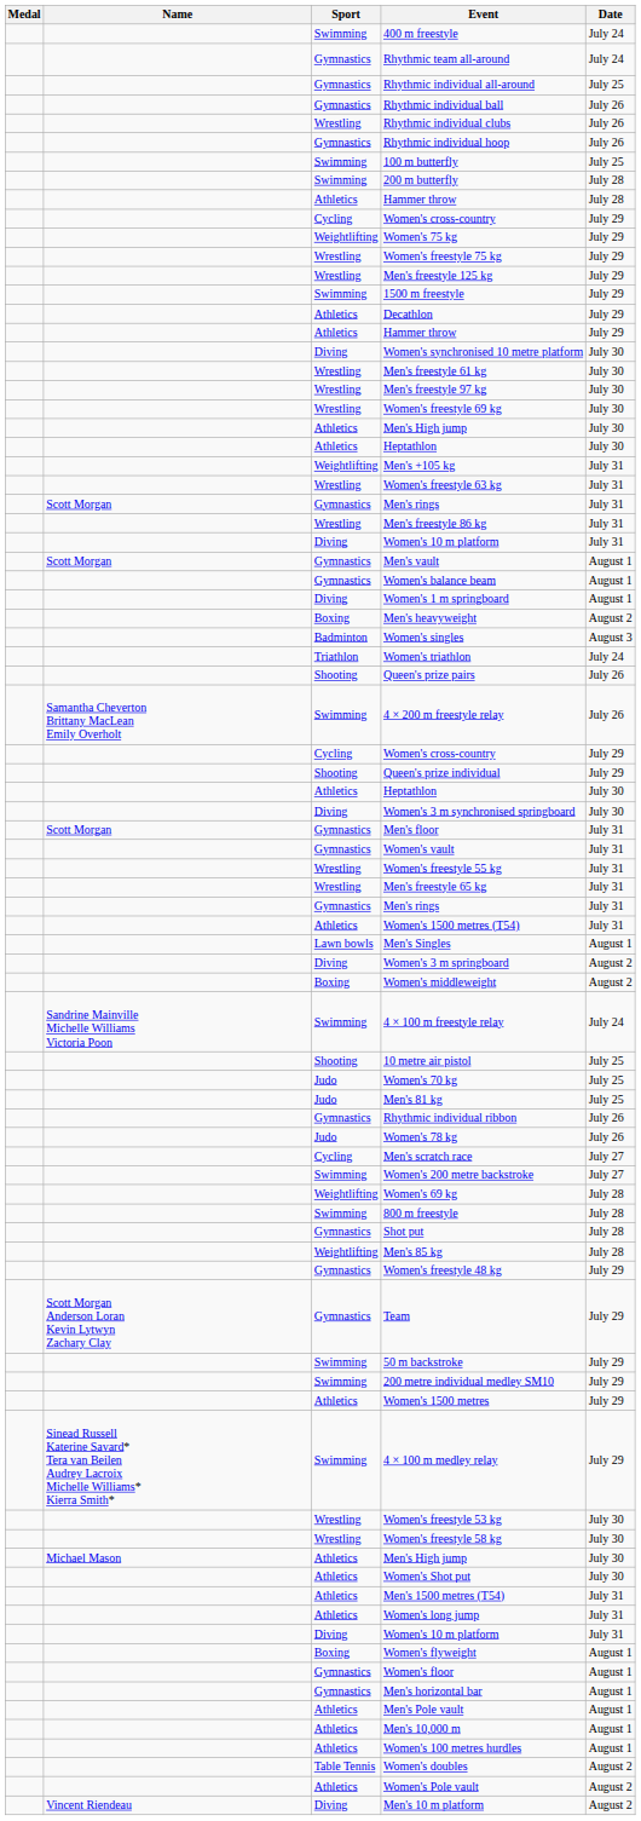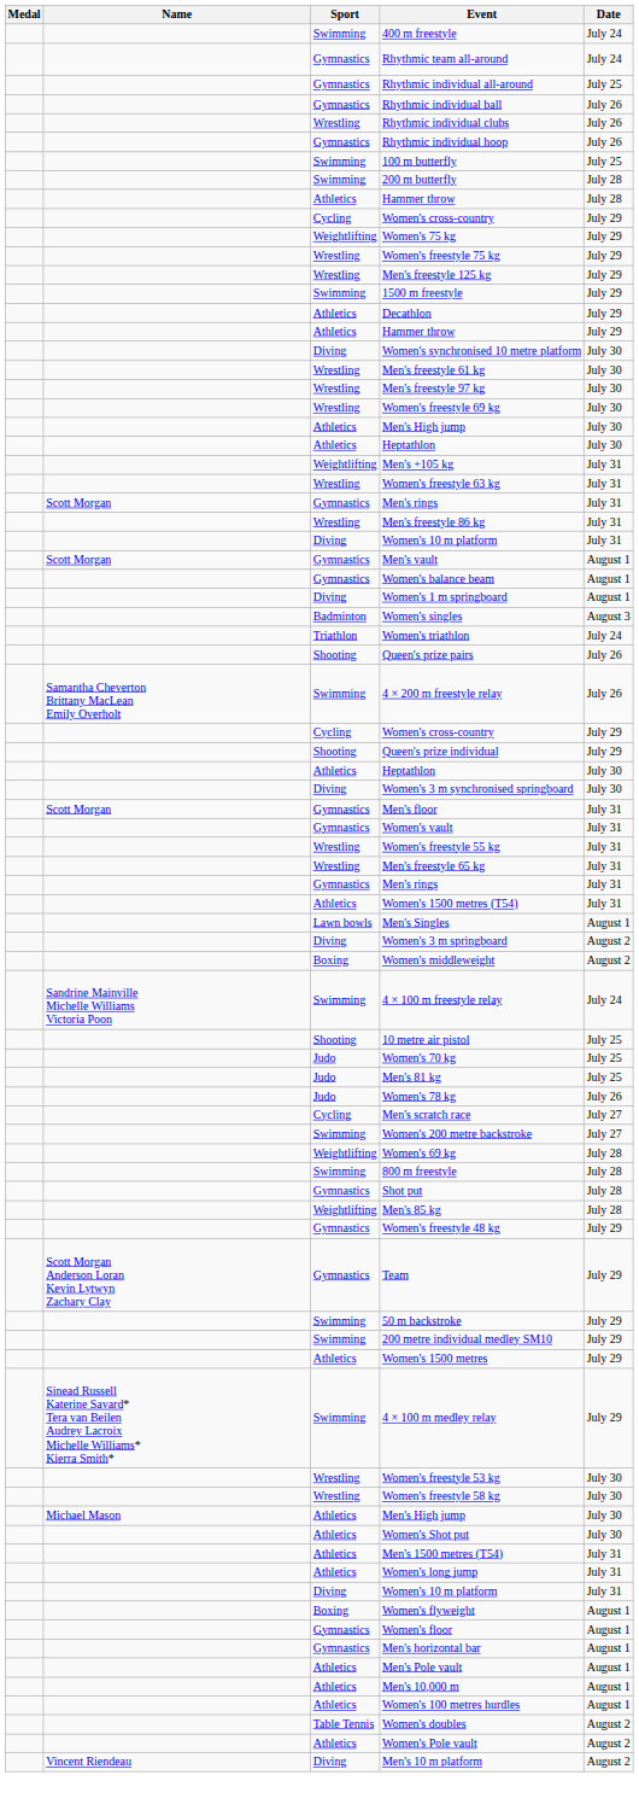 <table class="wikitable sortable">
 <tr>
 <th>Medal</th>
 <th style="width:350px;">Name</th>
 <th>Sport</th>
 <th>Event</th>
 <th>Date</th>
 </tr>
 <tr>
 <td></td>
 <td></td>
 <td><a href='#'>Swimming</a></td>
 <td><a href='#'>400 m freestyle</a></td>
 <td>July 24</td>
 </tr>
 <tr>
 <td></td>
 <td><br><br></td>
 <td><a href='#'>Gymnastics</a></td>
 <td><a href='#'>Rhythmic team all-around</a></td>
 <td>July 24</td>
 </tr>
 <tr>
 <td></td>
 <td></td>
 <td><a href='#'>Gymnastics</a></td>
 <td><a href='#'>Rhythmic individual all-around</a></td>
 <td>July 25</td>
 </tr>
 <tr>
 <td></td>
 <td></td>
 <td><a href='#'>Gymnastics</a></td>
 <td><a href='#'>Rhythmic individual ball</a></td>
 <td>July 26</td>
 </tr>
 <tr>
 <td></td>
 <td></td>
 <td><a href='#'>Wrestling</a></td>
 <td><a href='#'>Rhythmic individual clubs</a></td>
 <td>July 26</td>
 </tr>
 <tr>
 <td></td>
 <td></td>
 <td><a href='#'>Gymnastics</a></td>
 <td><a href='#'>Rhythmic individual hoop</a></td>
 <td>July 26</td>
 </tr>
 <tr>
 <td></td>
 <td></td>
 <td><a href='#'>Swimming</a></td>
 <td><a href='#'>100 m butterfly</a></td>
 <td>July 25</td>
 </tr>
 <tr>
 <td></td>
 <td></td>
 <td><a href='#'>Swimming</a></td>
 <td><a href='#'>200 m butterfly</a></td>
 <td>July 28</td>
 </tr>
 <tr>
 <td></td>
 <td></td>
 <td><a href='#'>Athletics</a></td>
 <td><a href='#'>Hammer throw</a></td>
 <td>July 28</td>
 </tr>
 <tr>
 <td></td>
 <td></td>
 <td><a href='#'>Cycling</a></td>
 <td><a href='#'>Women's cross-country</a></td>
 <td>July 29</td>
 </tr>
 <tr>
 <td></td>
 <td></td>
 <td><a href='#'>Weightlifting</a></td>
 <td><a href='#'>Women's 75 kg</a></td>
 <td>July 29</td>
 </tr>
 <tr>
 <td></td>
 <td></td>
 <td><a href='#'>Wrestling</a></td>
 <td><a href='#'>Women's freestyle 75 kg</a></td>
 <td>July 29</td>
 </tr>
 <tr>
 <td></td>
 <td></td>
 <td><a href='#'>Wrestling</a></td>
 <td><a href='#'>Men's freestyle 125 kg</a></td>
 <td>July 29</td>
 </tr>
 <tr>
 <td></td>
 <td></td>
 <td><a href='#'>Swimming</a></td>
 <td><a href='#'>1500 m freestyle</a></td>
 <td>July 29</td>
 </tr>
 <tr>
 <td></td>
 <td></td>
 <td><a href='#'>Athletics</a></td>
 <td><a href='#'>Decathlon</a></td>
 <td>July 29</td>
 </tr>
 <tr>
 <td></td>
 <td></td>
 <td><a href='#'>Athletics</a></td>
 <td><a href='#'>Hammer throw</a></td>
 <td>July 29</td>
 </tr>
 <tr>
 <td></td>
 <td><br></td>
 <td><a href='#'>Diving</a></td>
 <td><a href='#'>Women's synchronised 10 metre platform</a></td>
 <td>July 30</td>
 </tr>
 <tr>
 <td></td>
 <td></td>
 <td><a href='#'>Wrestling</a></td>
 <td><a href='#'>Men's freestyle 61 kg</a></td>
 <td>July 30</td>
 </tr>
 <tr>
 <td></td>
 <td></td>
 <td><a href='#'>Wrestling</a></td>
 <td><a href='#'>Men's freestyle 97 kg</a></td>
 <td>July 30</td>
 </tr>
 <tr>
 <td></td>
 <td></td>
 <td><a href='#'>Wrestling</a></td>
 <td><a href='#'>Women's freestyle 69 kg</a></td>
 <td>July 30</td>
 </tr>
 <tr>
 <td></td>
 <td></td>
 <td><a href='#'>Athletics</a></td>
 <td><a href='#'>Men's High jump</a></td>
 <td>July 30</td>
 </tr>
 <tr>
 <td></td>
 <td></td>
 <td><a href='#'>Athletics</a></td>
 <td><a href='#'>Heptathlon</a></td>
 <td>July 30</td>
 </tr>
 <tr>
 <td></td>
 <td></td>
 <td><a href='#'>Weightlifting</a></td>
 <td><a href='#'>Men's +105 kg</a></td>
 <td>July 31</td>
 </tr>
 <tr>
 <td></td>
 <td></td>
 <td><a href='#'>Wrestling</a></td>
 <td><a href='#'>Women's freestyle 63 kg</a></td>
 <td>July 31</td>
 </tr>
 <tr>
 <td></td>
 <td><a href='#'>Scott Morgan</a></td>
 <td><a href='#'>Gymnastics</a></td>
 <td><a href='#'>Men's rings</a></td>
 <td>July 31</td>
 </tr>
 <tr>
 <td></td>
 <td></td>
 <td><a href='#'>Wrestling</a></td>
 <td><a href='#'>Men's freestyle 86 kg</a></td>
 <td>July 31</td>
 </tr>
 <tr>
 <td></td>
 <td></td>
 <td><a href='#'>Diving</a></td>
 <td><a href='#'>Women's 10 m platform</a></td>
 <td>July 31</td>
 </tr>
 <tr>
 <td></td>
 <td><a href='#'>Scott Morgan</a></td>
 <td><a href='#'>Gymnastics</a></td>
 <td><a href='#'>Men's vault</a></td>
 <td>August 1</td>
 </tr>
 <tr>
 <td></td>
 <td></td>
 <td><a href='#'>Gymnastics</a></td>
 <td><a href='#'>Women's balance beam</a></td>
 <td>August 1</td>
 </tr>
 <tr>
 <td></td>
 <td></td>
 <td><a href='#'>Diving</a></td>
 <td><a href='#'>Women's 1 m springboard</a></td>
 <td>August 1</td>
 </tr>
 <tr>
 <td></td>
 <td></td>
-<td><a href='#'>Boxing</a></td>
-<td><a href='#'>Men's heavyweight</a></td>
-<td>August 2</td>
-</tr>
-<tr>
-<td></td>
-<td></td>
 <td><a href='#'>Badminton</a></td>
 <td><a href='#'>Women's singles</a></td>
 <td>August 3</td>
 </tr>
 <tr>
 <td></td>
 <td></td>
 <td><a href='#'>Triathlon</a></td>
 <td><a href='#'>Women's triathlon</a></td>
 <td>July 24</td>
 </tr>
 <tr>
 <td></td>
 <td><br></td>
 <td><a href='#'>Shooting</a></td>
 <td><a href='#'>Queen's prize pairs</a></td>
 <td>July 26</td>
 </tr>
 <tr>
 <td></td>
 <td><br><a href='#'>Samantha Cheverton</a><br><a href='#'>Brittany MacLean</a><br><a href='#'>Emily Overholt</a></td>
 <td><a href='#'>Swimming</a></td>
 <td><a href='#'>4 × 200 m freestyle relay</a></td>
 <td>July 26</td>
 </tr>
 <tr>
 <td></td>
 <td></td>
 <td><a href='#'>Cycling</a></td>
 <td><a href='#'>Women's cross-country</a></td>
 <td>July 29</td>
 </tr>
 <tr>
 <td></td>
 <td></td>
 <td><a href='#'>Shooting</a></td>
 <td><a href='#'>Queen's prize individual</a></td>
 <td>July 29</td>
 </tr>
 <tr>
 <td></td>
 <td></td>
 <td><a href='#'>Athletics</a></td>
 <td><a href='#'>Heptathlon</a></td>
 <td>July 30</td>
 </tr>
 <tr>
 <td></td>
 <td><br></td>
 <td><a href='#'>Diving</a></td>
 <td><a href='#'>Women's 3 m synchronised springboard</a></td>
 <td>July 30</td>
 </tr>
 <tr>
 <td></td>
 <td><a href='#'>Scott Morgan</a></td>
 <td><a href='#'>Gymnastics</a></td>
 <td><a href='#'>Men's floor</a></td>
 <td>July 31</td>
 </tr>
 <tr>
 <td></td>
 <td></td>
 <td><a href='#'>Gymnastics</a></td>
 <td><a href='#'>Women's vault</a></td>
 <td>July 31</td>
 </tr>
 <tr>
 <td></td>
 <td></td>
 <td><a href='#'>Wrestling</a></td>
 <td><a href='#'>Women's freestyle 55 kg</a></td>
 <td>July 31</td>
 </tr>
 <tr>
 <td></td>
 <td></td>
 <td><a href='#'>Wrestling</a></td>
 <td><a href='#'>Men's freestyle 65 kg</a></td>
 <td>July 31</td>
 </tr>
 <tr>
 <td></td>
 <td></td>
 <td><a href='#'>Gymnastics</a></td>
 <td><a href='#'>Men's rings</a></td>
 <td>July 31</td>
 </tr>
 <tr>
 <td></td>
 <td></td>
 <td><a href='#'>Athletics</a></td>
 <td><a href='#'>Women's 1500 metres (T54)</a></td>
 <td>July 31</td>
 </tr>
 <tr>
 <td></td>
 <td></td>
 <td><a href='#'>Lawn bowls</a></td>
 <td><a href='#'>Men's Singles</a></td>
 <td>August 1</td>
 </tr>
 <tr>
 <td></td>
 <td></td>
 <td><a href='#'>Diving</a></td>
 <td><a href='#'>Women's 3 m springboard</a></td>
 <td>August 2</td>
 </tr>
 <tr>
 <td></td>
 <td></td>
 <td><a href='#'>Boxing</a></td>
 <td><a href='#'>Women's middleweight</a></td>
 <td>August 2</td>
 </tr>
 <tr>
 <td></td>
 <td><br><a href='#'>Sandrine Mainville</a><br><a href='#'>Michelle Williams</a><br><a href='#'>Victoria Poon</a></td>
 <td><a href='#'>Swimming</a></td>
 <td><a href='#'>4 × 100 m freestyle relay</a></td>
 <td>July 24</td>
 </tr>
 <tr>
 <td></td>
 <td></td>
 <td><a href='#'>Shooting</a></td>
 <td><a href='#'>10 metre air pistol</a></td>
 <td>July 25</td>
 </tr>
 <tr>
 <td></td>
 <td></td>
 <td><a href='#'>Judo</a></td>
 <td><a href='#'>Women's 70 kg</a></td>
 <td>July 25</td>
 </tr>
 <tr>
 <td></td>
 <td></td>
 <td><a href='#'>Judo</a></td>
 <td><a href='#'>Men's 81 kg</a></td>
 <td>July 25</td>
-</tr>
-<tr>
-<td></td>
-<td></td>
-<td><a href='#'>Gymnastics</a></td>
-<td><a href='#'>Rhythmic individual ribbon</a></td>
-<td>July 26</td>
 </tr>
 <tr>
 <td></td>
 <td></td>
 <td><a href='#'>Judo</a></td>
 <td><a href='#'>Women's 78 kg</a></td>
 <td>July 26</td>
 </tr>
 <tr>
 <td></td>
 <td></td>
 <td><a href='#'>Cycling</a></td>
 <td><a href='#'>Men's scratch race</a></td>
 <td>July 27</td>
 </tr>
 <tr>
 <td></td>
 <td></td>
 <td><a href='#'>Swimming</a></td>
 <td><a href='#'>Women's 200 metre backstroke</a></td>
 <td>July 27</td>
 </tr>
 <tr>
 <td></td>
 <td></td>
 <td><a href='#'>Weightlifting</a></td>
 <td><a href='#'>Women's 69 kg</a></td>
 <td>July 28</td>
 </tr>
 <tr>
 <td></td>
 <td></td>
 <td><a href='#'>Swimming</a></td>
 <td><a href='#'>800 m freestyle</a></td>
 <td>July 28</td>
 </tr>
 <tr>
 <td></td>
 <td></td>
 <td><a href='#'>Gymnastics</a></td>
 <td><a href='#'>Shot put</a></td>
 <td>July 28</td>
 </tr>
 <tr>
 <td></td>
 <td></td>
 <td><a href='#'>Weightlifting</a></td>
 <td><a href='#'>Men's 85 kg</a></td>
 <td>July 28</td>
 </tr>
 <tr>
 <td></td>
 <td></td>
 <td><a href='#'>Gymnastics</a></td>
 <td><a href='#'>Women's freestyle 48 kg</a></td>
 <td>July 29</td>
 </tr>
 <tr>
 <td></td>
 <td><br><a href='#'>Scott Morgan</a><br><a href='#'>Anderson Loran</a><br><a href='#'>Kevin Lytwyn</a><br><a href='#'>Zachary Clay</a></td>
 <td><a href='#'>Gymnastics</a></td>
 <td><a href='#'>Team</a></td>
 <td>July 29</td>
 </tr>
 <tr>
 <td></td>
 <td></td>
 <td><a href='#'>Swimming</a></td>
 <td><a href='#'>50 m backstroke</a></td>
 <td>July 29</td>
 </tr>
 <tr>
 <td></td>
 <td></td>
 <td><a href='#'>Swimming</a></td>
 <td><a href='#'>200 metre individual medley SM10</a></td>
 <td>July 29</td>
 </tr>
 <tr>
 <td></td>
 <td></td>
 <td><a href='#'>Athletics</a></td>
 <td><a href='#'>Women's 1500 metres</a></td>
 <td>July 29</td>
 </tr>
 <tr>
 <td></td>
 <td><br><a href='#'>Sinead Russell</a><br><a href='#'>Katerine Savard</a>*<br><a href='#'>Tera van Beilen</a><br><a href='#'>Audrey Lacroix</a><br><a href='#'>Michelle Williams</a>*<br><a href='#'>Kierra Smith</a>*</td>
 <td><a href='#'>Swimming</a></td>
 <td><a href='#'>4 × 100 m medley relay</a></td>
 <td>July 29</td>
 </tr>
 <tr>
 <td></td>
 <td></td>
 <td><a href='#'>Wrestling</a></td>
 <td><a href='#'>Women's freestyle 53 kg</a></td>
 <td>July 30</td>
 </tr>
 <tr>
 <td></td>
 <td></td>
 <td><a href='#'>Wrestling</a></td>
 <td><a href='#'>Women's freestyle 58 kg</a></td>
 <td>July 30</td>
 </tr>
 <tr>
 <td></td>
 <td><a href='#'>Michael Mason</a></td>
 <td><a href='#'>Athletics</a></td>
 <td><a href='#'>Men's High jump</a></td>
 <td>July 30</td>
 </tr>
 <tr>
 <td></td>
 <td></td>
 <td><a href='#'>Athletics</a></td>
 <td><a href='#'>Women's Shot put</a></td>
 <td>July 30</td>
 </tr>
 <tr>
 <td></td>
 <td></td>
 <td><a href='#'>Athletics</a></td>
 <td><a href='#'>Men's 1500 metres (T54)</a></td>
 <td>July 31</td>
 </tr>
 <tr>
 <td></td>
 <td></td>
 <td><a href='#'>Athletics</a></td>
 <td><a href='#'>Women's long jump</a></td>
 <td>July 31</td>
 </tr>
 <tr>
 <td></td>
 <td></td>
 <td><a href='#'>Diving</a></td>
 <td><a href='#'>Women's 10 m platform</a></td>
 <td>July 31</td>
 </tr>
 <tr>
 <td></td>
 <td></td>
 <td><a href='#'>Boxing</a></td>
 <td><a href='#'>Women's flyweight</a></td>
 <td>August 1</td>
 </tr>
 <tr>
 <td></td>
 <td></td>
 <td><a href='#'>Gymnastics</a></td>
 <td><a href='#'>Women's floor</a></td>
 <td>August 1</td>
 </tr>
 <tr>
 <td></td>
 <td></td>
 <td><a href='#'>Gymnastics</a></td>
 <td><a href='#'>Men's horizontal bar</a></td>
 <td>August 1</td>
 </tr>
 <tr>
 <td></td>
 <td></td>
 <td><a href='#'>Athletics</a></td>
 <td><a href='#'>Men's Pole vault</a></td>
 <td>August 1</td>
 </tr>
 <tr>
 <td></td>
 <td></td>
 <td><a href='#'>Athletics</a></td>
 <td><a href='#'>Men's 10,000 m</a></td>
 <td>August 1</td>
 </tr>
 <tr>
 <td></td>
 <td></td>
 <td><a href='#'>Athletics</a></td>
 <td><a href='#'>Women's 100 metres hurdles</a></td>
 <td>August 1</td>
 </tr>
 <tr>
 <td></td>
 <td><br></td>
 <td><a href='#'>Table Tennis</a></td>
 <td><a href='#'>Women's doubles</a></td>
 <td>August 2</td>
 </tr>
 <tr>
 <td></td>
 <td></td>
 <td><a href='#'>Athletics</a></td>
 <td><a href='#'>Women's Pole vault</a></td>
 <td>August 2</td>
 </tr>
 <tr>
 <td></td>
 <td><a href='#'>Vincent Riendeau</a></td>
 <td><a href='#'>Diving</a></td>
 <td><a href='#'>Men's 10 m platform</a></td>
 <td>August 2</td>
 </tr>
 </table>
